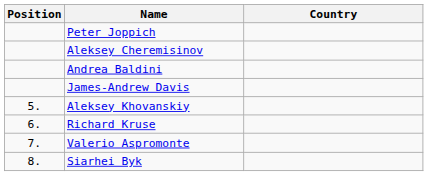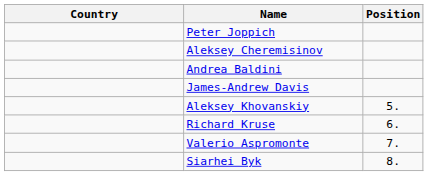 <table class="wikitable">
 <tr>
+<th width="200">Country</th>
+<th width="200">Name</th>
 <th width="20">Position</th>
-<th width="200">Name</th>
-<th width="200">Country</th>
 </tr>
 <tr>
+<td></td>
+<td><a href='#'>Peter Joppich</a></td>
 <td align="center"></td>
-<td><a href='#'>Peter Joppich</a></td>
-<td></td>
 </tr>
 <tr>
+<td></td>
+<td><a href='#'>Aleksey Cheremisinov</a></td>
 <td align="center"></td>
-<td><a href='#'>Aleksey Cheremisinov</a></td>
-<td></td>
 </tr>
 <tr>
+<td></td>
+<td><a href='#'>Andrea Baldini</a></td>
 <td align="center"></td>
-<td><a href='#'>Andrea Baldini</a></td>
-<td></td>
 </tr>
 <tr>
+<td></td>
+<td><a href='#'>James-Andrew Davis</a></td>
 <td align="center"></td>
-<td><a href='#'>James-Andrew Davis</a></td>
-<td></td>
 </tr>
 <tr>
+<td></td>
+<td><a href='#'>Aleksey Khovanskiy</a></td>
 <td align="center">5.</td>
-<td><a href='#'>Aleksey Khovanskiy</a></td>
-<td></td>
 </tr>
 <tr>
+<td></td>
+<td><a href='#'>Richard Kruse</a></td>
 <td align="center">6.</td>
-<td><a href='#'>Richard Kruse</a></td>
-<td></td>
 </tr>
 <tr>
+<td></td>
+<td><a href='#'>Valerio Aspromonte</a></td>
 <td align="center">7.</td>
-<td><a href='#'>Valerio Aspromonte</a></td>
-<td></td>
 </tr>
 <tr>
+<td></td>
+<td><a href='#'>Siarhei Byk</a></td>
 <td align="center">8.</td>
-<td><a href='#'>Siarhei Byk</a></td>
-<td></td>
 </tr>
 </table>
